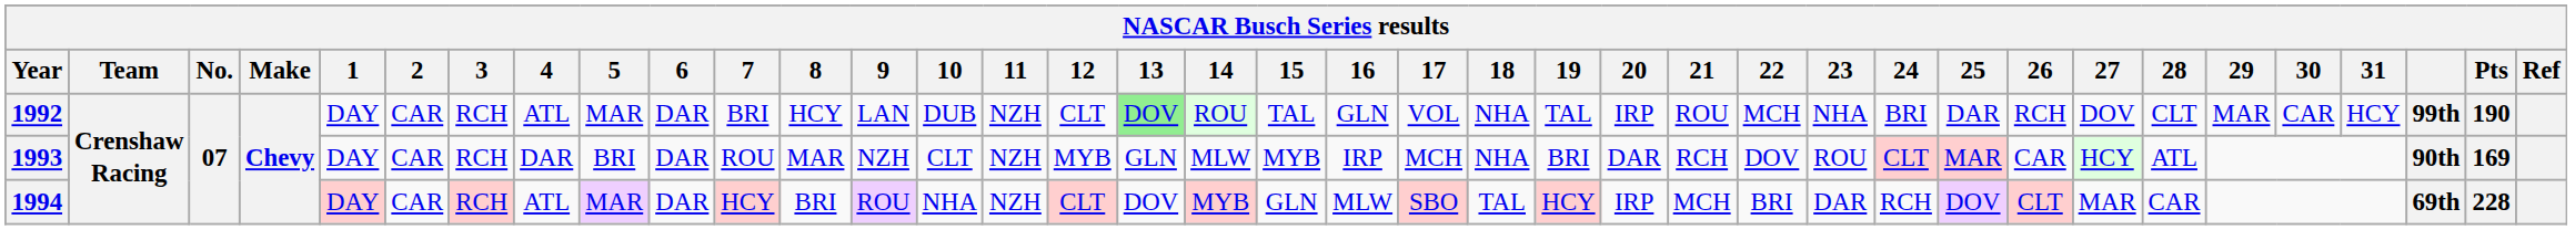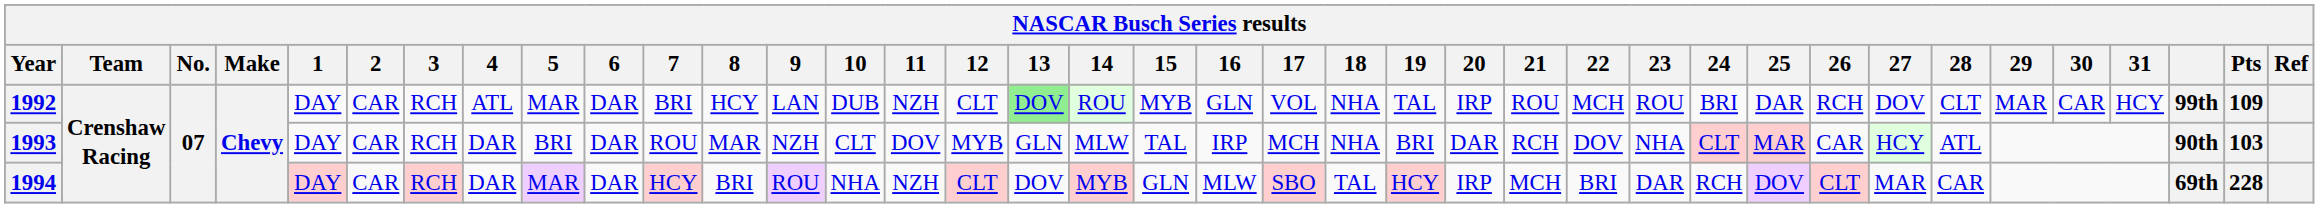 <table class="wikitable" style="text-align:center; font-size:75%">
 <tr>
 <th colspan=42><a href='#'>NASCAR Busch Series</a> results</th>
 </tr>
 <tr>
 <th>Year</th>
 <th>Team</th>
 <th>No.</th>
 <th>Make</th>
 <th>1</th>
 <th>2</th>
 <th>3</th>
 <th>4</th>
 <th>5</th>
 <th>6</th>
 <th>7</th>
 <th>8</th>
 <th>9</th>
 <th>10</th>
 <th>11</th>
 <th>12</th>
 <th>13</th>
 <th>14</th>
 <th>15</th>
 <th>16</th>
 <th>17</th>
 <th>18</th>
 <th>19</th>
 <th>20</th>
 <th>21</th>
 <th>22</th>
 <th>23</th>
 <th>24</th>
 <th>25</th>
 <th>26</th>
 <th>27</th>
 <th>28</th>
 <th>29</th>
 <th>30</th>
 <th>31</th>
 <th></th>
 <th>Pts</th>
 <th>Ref</th>
 </tr>
 <tr>
 <th><a href='#'>1992</a></th>
 <th rowspan=3>Crenshaw Racing</th>
 <th rowspan=3>07</th>
 <th rowspan=3><a href='#'>Chevy</a></th>
 <td><a href='#'>DAY</a></td>
 <td><a href='#'>CAR</a></td>
 <td><a href='#'>RCH</a></td>
 <td><a href='#'>ATL</a></td>
 <td><a href='#'>MAR</a></td>
 <td><a href='#'>DAR</a></td>
 <td><a href='#'>BRI</a></td>
 <td><a href='#'>HCY</a></td>
 <td><a href='#'>LAN</a></td>
 <td><a href='#'>DUB</a></td>
 <td><a href='#'>NZH</a></td>
 <td><a href='#'>CLT</a></td>
 <td style="background: lightgreen;"><a href='#'>DOV</a></td>
 <td style="background:#DFFFDF;"><a href='#'>ROU</a><br></td>
-<td><a href='#'>TAL</a></td>
+<td><a href='#'>MYB</a></td>
 <td><a href='#'>GLN</a></td>
 <td><a href='#'>VOL</a></td>
 <td><a href='#'>NHA</a></td>
 <td><a href='#'>TAL</a></td>
 <td><a href='#'>IRP</a></td>
 <td><a href='#'>ROU</a></td>
 <td><a href='#'>MCH</a></td>
-<td><a href='#'>NHA</a></td>
+<td><a href='#'>ROU</a></td>
 <td><a href='#'>BRI</a></td>
 <td><a href='#'>DAR</a></td>
 <td><a href='#'>RCH</a></td>
 <td><a href='#'>DOV</a></td>
 <td><a href='#'>CLT</a></td>
 <td><a href='#'>MAR</a></td>
 <td><a href='#'>CAR</a></td>
 <td><a href='#'>HCY</a></td>
 <th>99th</th>
-<th>190</th>
+<th>109</th>
 <th></th>
 </tr>
 <tr>
 <th><a href='#'>1993</a></th>
 <td><a href='#'>DAY</a></td>
 <td><a href='#'>CAR</a></td>
 <td><a href='#'>RCH</a></td>
 <td><a href='#'>DAR</a></td>
 <td><a href='#'>BRI</a></td>
 <td><a href='#'>DAR</a></td>
 <td><a href='#'>ROU</a></td>
 <td><a href='#'>MAR</a></td>
 <td><a href='#'>NZH</a></td>
 <td><a href='#'>CLT</a></td>
-<td><a href='#'>NZH</a></td>
+<td><a href='#'>DOV</a></td>
 <td><a href='#'>MYB</a></td>
 <td><a href='#'>GLN</a></td>
 <td><a href='#'>MLW</a></td>
-<td><a href='#'>MYB</a></td>
+<td><a href='#'>TAL</a></td>
 <td><a href='#'>IRP</a></td>
 <td><a href='#'>MCH</a></td>
 <td><a href='#'>NHA</a></td>
 <td><a href='#'>BRI</a></td>
 <td><a href='#'>DAR</a></td>
 <td><a href='#'>RCH</a></td>
 <td><a href='#'>DOV</a></td>
-<td><a href='#'>ROU</a></td>
+<td><a href='#'>NHA</a></td>
 <td style="background:#FFCFCF;"><a href='#'>CLT</a><br></td>
 <td style="background:#FFCFCF;"><a href='#'>MAR</a><br></td>
 <td><a href='#'>CAR</a></td>
 <td style="background:#DFFFDF;"><a href='#'>HCY</a><br></td>
 <td><a href='#'>ATL</a></td>
 <td colspan=3></td>
 <th>90th</th>
-<th>169</th>
+<th>103</th>
 <th></th>
 </tr>
 <tr>
 <th><a href='#'>1994</a></th>
 <td style="background:#FFCFCF;"><a href='#'>DAY</a><br></td>
 <td><a href='#'>CAR</a></td>
 <td style="background:#FFCFCF;"><a href='#'>RCH</a><br></td>
-<td><a href='#'>ATL</a></td>
+<td><a href='#'>DAR</a></td>
 <td style="background:#EFCFFF;"><a href='#'>MAR</a><br></td>
 <td><a href='#'>DAR</a></td>
 <td style="background:#FFCFCF;"><a href='#'>HCY</a><br></td>
 <td><a href='#'>BRI</a></td>
 <td style="background:#EFCFFF;"><a href='#'>ROU</a><br></td>
 <td><a href='#'>NHA</a></td>
 <td><a href='#'>NZH</a></td>
 <td style="background:#FFCFCF;"><a href='#'>CLT</a><br></td>
 <td><a href='#'>DOV</a></td>
 <td style="background:#FFCFCF;"><a href='#'>MYB</a><br></td>
 <td><a href='#'>GLN</a></td>
 <td><a href='#'>MLW</a></td>
 <td style="background:#FFCFCF;"><a href='#'>SBO</a><br></td>
 <td><a href='#'>TAL</a></td>
 <td style="background:#FFCFCF;"><a href='#'>HCY</a><br></td>
 <td><a href='#'>IRP</a></td>
 <td><a href='#'>MCH</a></td>
 <td><a href='#'>BRI</a></td>
 <td><a href='#'>DAR</a></td>
 <td><a href='#'>RCH</a></td>
 <td style="background:#EFCFFF;"><a href='#'>DOV</a><br></td>
 <td style="background:#FFCFCF;"><a href='#'>CLT</a><br></td>
 <td><a href='#'>MAR</a></td>
 <td><a href='#'>CAR</a></td>
 <td colspan=3></td>
 <th>69th</th>
 <th>228</th>
 <th></th>
 </tr>
 </table>
